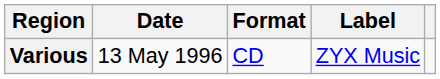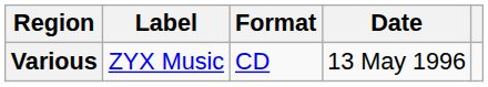 <table class="wikitable plainrowheaders">
 <tr>
 <th scope="col">Region</th>
+<th scope="col">Label</th>
+<th scope="col">Format</th>
 <th scope="col">Date</th>
-<th scope="col">Format</th>
-<th scope="col">Label</th>
 <th scope="col"></th>
 </tr>
 <tr>
 <th scope="row">Various</th>
+<td rowspan="1"><a href='#'>ZYX Music</a></td>
+<td rowspan="1"><a href='#'>CD</a></td>
 <td rowspan="1">13 May 1996</td>
-<td rowspan="1"><a href='#'>CD</a></td>
-<td rowspan="1"><a href='#'>ZYX Music</a></td>
 <td align="center"></td>
 </tr>
 </table>
